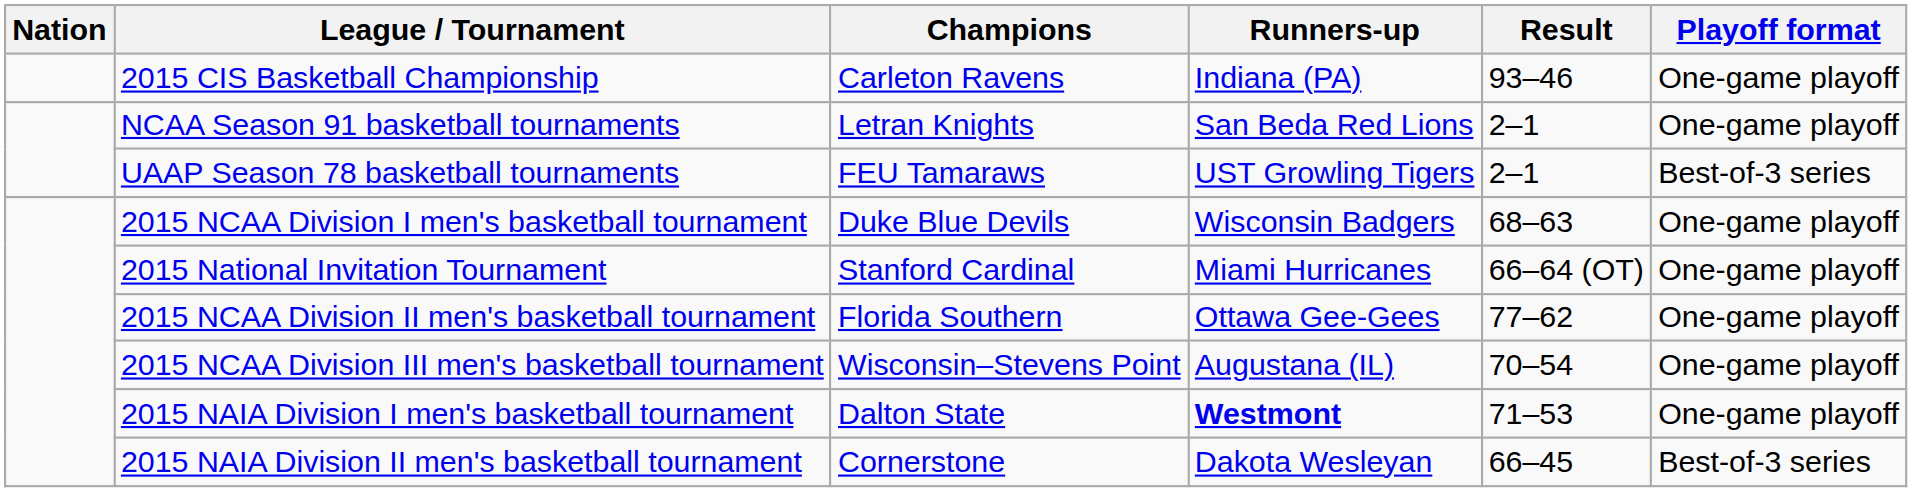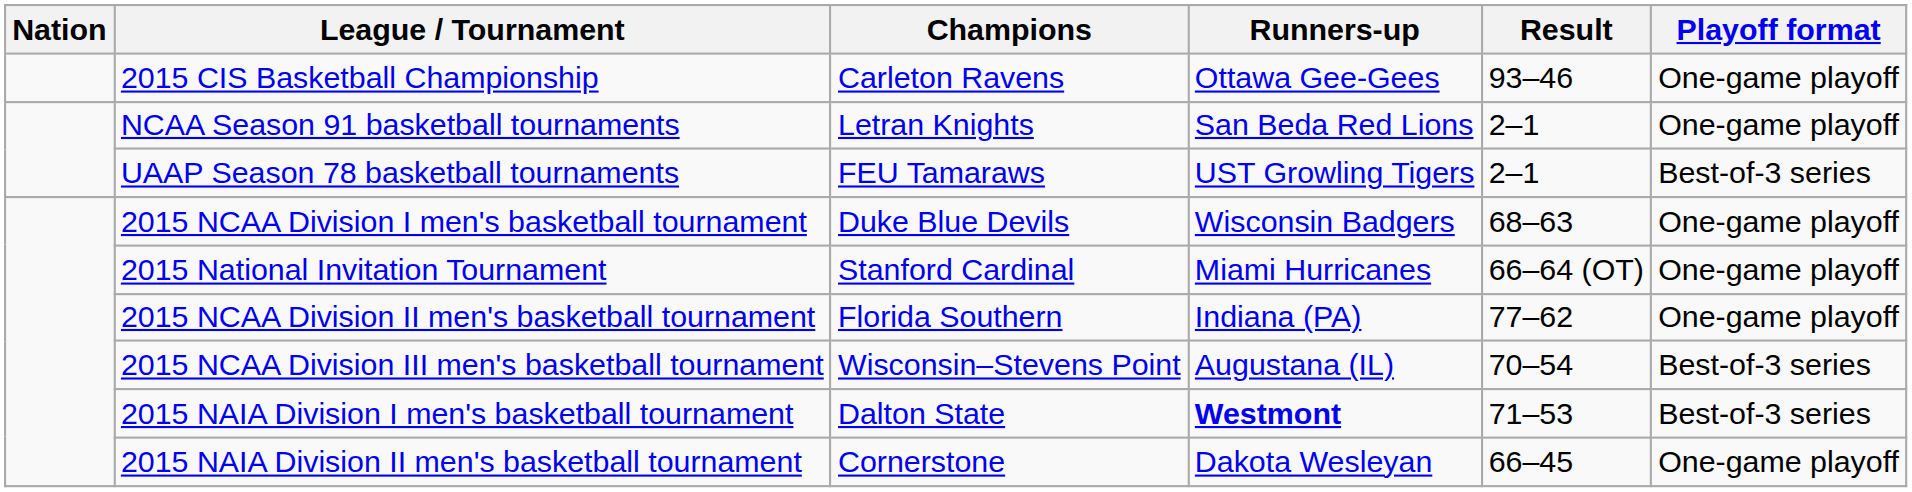 <table class="wikitable" style="font-size:90%;">
 <tr>
 <th>Nation</th>
 <th>League / Tournament</th>
 <th>Champions</th>
 <th>Runners-up</th>
 <th>Result</th>
 <th><a href='#'>Playoff format</a></th>
 </tr>
 <tr>
 <td></td>
 <td><a href='#'>2015 CIS Basketball Championship</a></td>
 <td><a href='#'>Carleton Ravens</a></td>
-<td><a href='#'>Indiana (PA)</a></td>
+<td><a href='#'>Ottawa Gee-Gees</a></td>
 <td>93–46</td>
 <td>One-game playoff</td>
 </tr>
 <tr>
 <td rowspan="2"></td>
 <td><a href='#'>NCAA Season 91 basketball tournaments</a></td>
 <td><a href='#'>Letran Knights</a></td>
 <td><a href='#'>San Beda Red Lions</a></td>
 <td>2–1</td>
 <td>One-game playoff</td>
 </tr>
 <tr>
 <td><a href='#'>UAAP Season 78 basketball tournaments</a></td>
 <td><a href='#'>FEU Tamaraws</a></td>
 <td><a href='#'>UST Growling Tigers</a></td>
 <td>2–1</td>
 <td>Best-of-3 series</td>
 </tr>
 <tr>
 <td rowspan="6"></td>
 <td><a href='#'>2015 NCAA Division I men's basketball tournament</a></td>
 <td><a href='#'>Duke Blue Devils</a></td>
 <td><a href='#'>Wisconsin Badgers</a></td>
 <td>68–63</td>
 <td>One-game playoff</td>
 </tr>
 <tr>
 <td><a href='#'>2015 National Invitation Tournament</a></td>
 <td><a href='#'>Stanford Cardinal</a></td>
 <td><a href='#'>Miami Hurricanes</a></td>
 <td>66–64 (OT)</td>
 <td>One-game playoff</td>
 </tr>
 <tr>
 <td><a href='#'>2015 NCAA Division II men's basketball tournament</a></td>
 <td><a href='#'>Florida Southern</a></td>
-<td><a href='#'>Ottawa Gee-Gees</a></td>
+<td><a href='#'>Indiana (PA)</a></td>
 <td>77–62</td>
 <td>One-game playoff</td>
 </tr>
 <tr>
 <td><a href='#'>2015 NCAA Division III men's basketball tournament</a></td>
 <td><a href='#'>Wisconsin–Stevens Point</a></td>
 <td><a href='#'>Augustana (IL)</a></td>
 <td>70–54</td>
-<td>One-game playoff</td>
+<td>Best-of-3 series</td>
 </tr>
 <tr>
 <td><a href='#'>2015 NAIA Division I men's basketball tournament</a></td>
 <td><a href='#'>Dalton State</a></td>
 <td><strong><a href='#'>Westmont</a></strong></td>
 <td>71–53</td>
-<td>One-game playoff</td>
+<td>Best-of-3 series</td>
 </tr>
 <tr>
 <td><a href='#'>2015 NAIA Division II men's basketball tournament</a></td>
 <td><a href='#'>Cornerstone</a></td>
 <td><a href='#'>Dakota Wesleyan</a></td>
 <td>66–45</td>
-<td>Best-of-3 series</td>
+<td>One-game playoff</td>
 </tr>
 </table>
